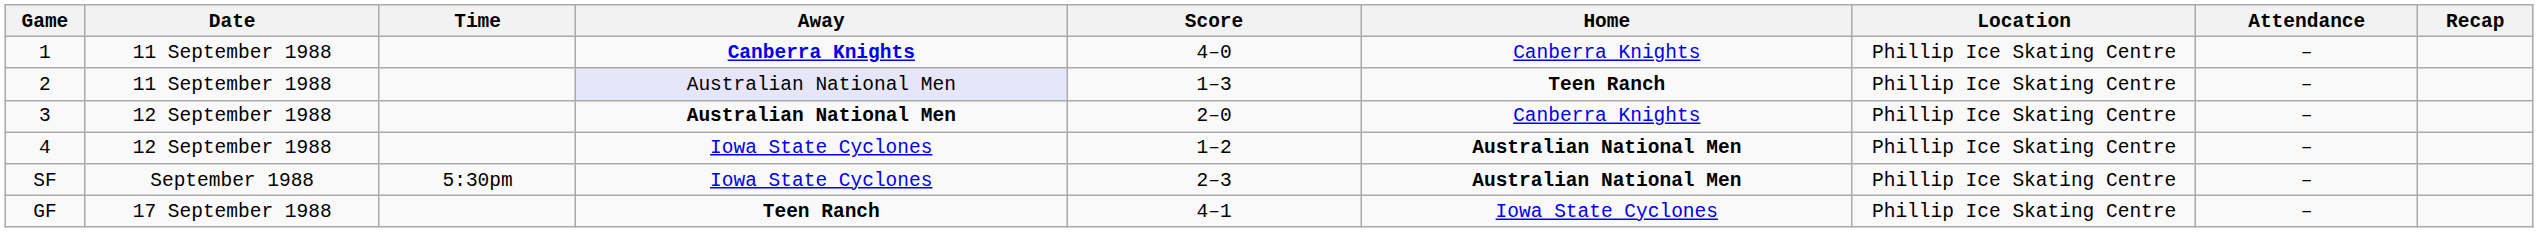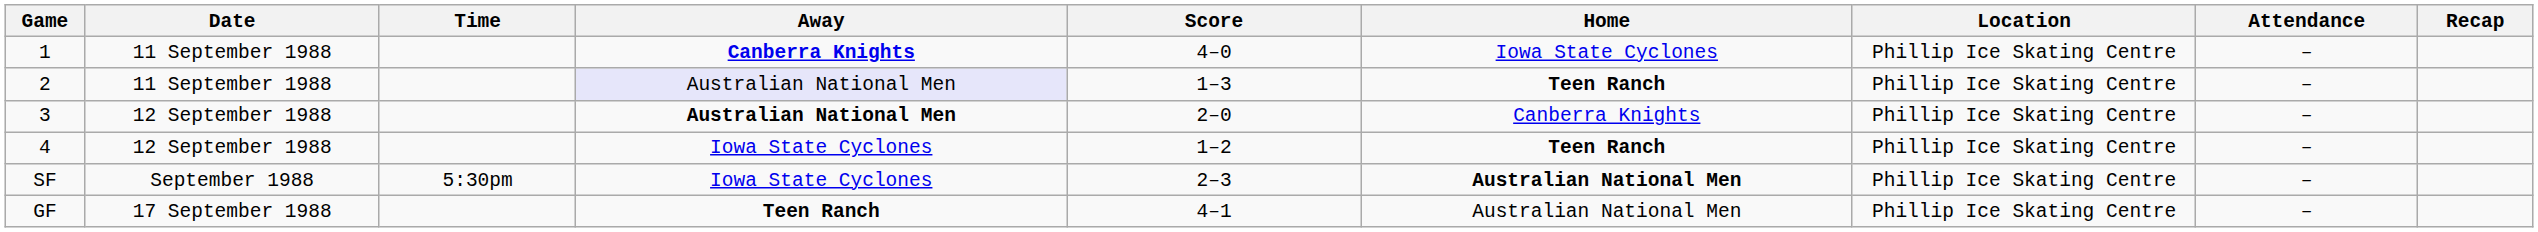 <table class="wikitable" width="85%" style="margin: 1em auto 1em auto">
 <tr>
 <th width="1%">Game</th>
 <th width="6%">Date</th>
 <th width="4%">Time</th>
 <th width="10%">Away</th>
 <th width="6%">Score</th>
 <th width="10%">Home</th>
 <th width="7%">Location</th>
 <th width="4%">Attendance</th>
 <th width="2%">Recap</th>
 </tr>
 <tr align="center">
 <td>1</td>
 <td>11 September 1988</td>
 <td></td>
 <td><strong><a href='#'>Canberra Knights</a></strong></td>
 <td>4–0</td>
-<td><a href='#'>Canberra Knights</a></td>
+<td><a href='#'>Iowa State Cyclones</a></td>
 <td>Phillip Ice Skating Centre</td>
 <td>–</td>
 <td></td>
 </tr>
 <tr align="center">
 <td>2</td>
 <td>11 September 1988</td>
 <td></td>
 <td style="background: lavender;">Australian National Men</td>
 <td>1–3</td>
 <td><strong>Teen Ranch</strong></td>
 <td>Phillip Ice Skating Centre</td>
 <td>–</td>
 <td></td>
 </tr>
 <tr align="center">
 <td>3</td>
 <td>12 September 1988</td>
 <td></td>
 <td><strong>Australian National Men</strong></td>
 <td>2–0</td>
 <td><a href='#'>Canberra Knights</a></td>
 <td>Phillip Ice Skating Centre</td>
 <td>–</td>
 <td></td>
 </tr>
 <tr align="center">
 <td>4</td>
 <td>12 September 1988</td>
 <td></td>
 <td><a href='#'>Iowa State Cyclones</a></td>
 <td>1–2</td>
-<td><strong>Australian National Men</strong></td>
+<td><strong>Teen Ranch</strong></td>
 <td>Phillip Ice Skating Centre</td>
 <td>–</td>
 <td></td>
 </tr>
 <tr align="center">
 <td>SF</td>
 <td>September 1988</td>
 <td>5:30pm</td>
 <td><a href='#'>Iowa State Cyclones</a></td>
 <td>2–3</td>
 <td><strong>Australian National Men</strong></td>
 <td>Phillip Ice Skating Centre</td>
 <td>–</td>
 <td></td>
 </tr>
 <tr align="center">
 <td>GF</td>
 <td>17 September 1988</td>
 <td></td>
 <td><strong>Teen Ranch</strong></td>
 <td>4–1</td>
-<td><a href='#'>Iowa State Cyclones</a></td>
+<td>Australian National Men</td>
 <td>Phillip Ice Skating Centre</td>
 <td>–</td>
 <td></td>
 </tr>
 </table>
